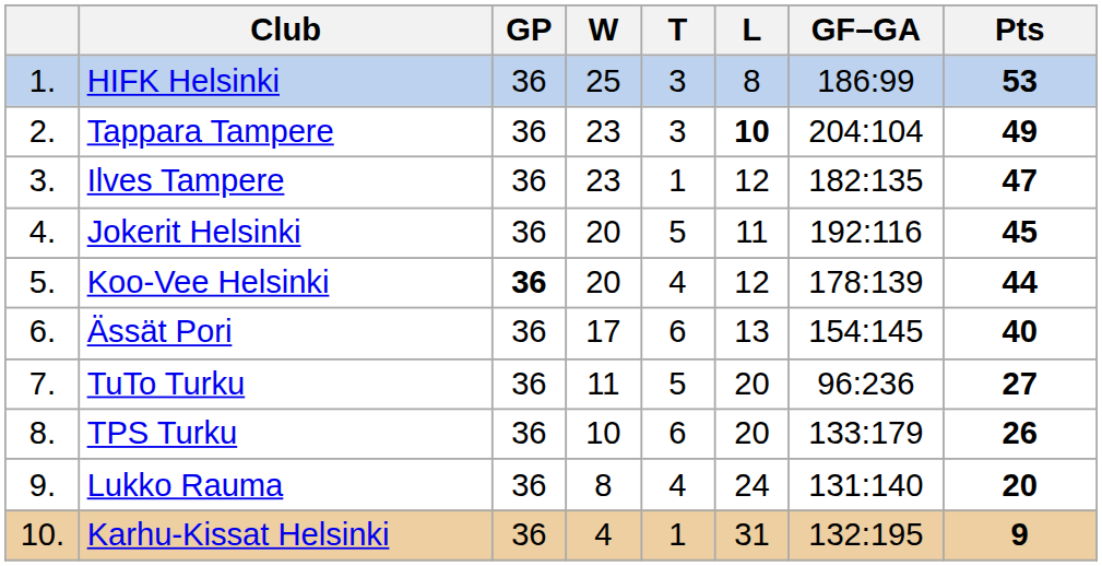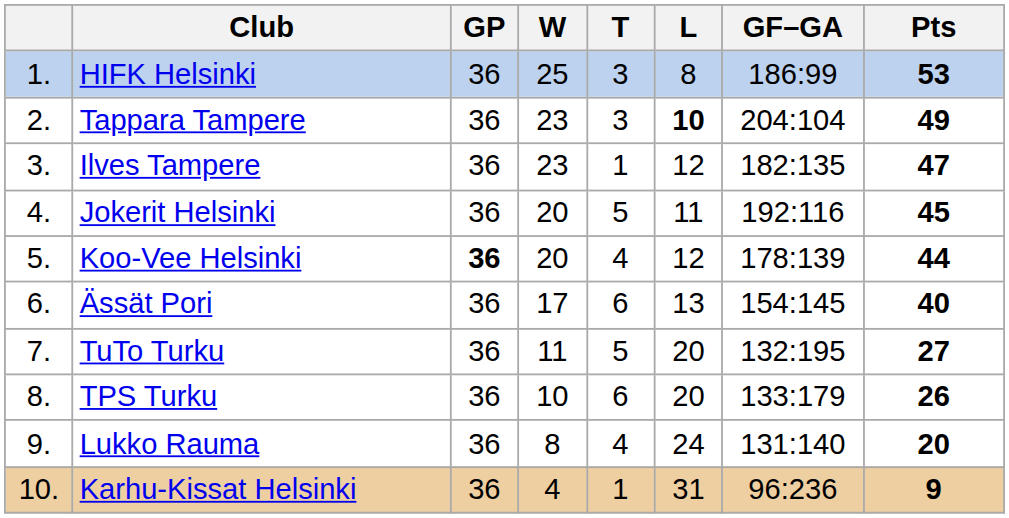 <table class="wikitable">
 <tr>
 <th width="30"></th>
 <th width="200">Club</th>
 <th width="30">GP</th>
 <th width="30">W</th>
 <th width="30">T</th>
 <th width="30">L</th>
 <th width="70">GF–GA</th>
 <th width="70">Pts</th>
 </tr>
 <tr bgcolor="#BCD2EE" align="center">
 <td>1.</td>
 <td align="left"><a href='#'>HIFK Helsinki</a></td>
 <td>36</td>
 <td>25</td>
 <td>3</td>
 <td>8</td>
 <td>186:99</td>
 <td><strong>53</strong></td>
 </tr>
 <tr bgcolor="#FFFFFF" align="center">
 <td>2.</td>
 <td align="left"><a href='#'>Tappara Tampere</a></td>
 <td>36</td>
 <td>23</td>
 <td>3</td>
 <td><strong>10</strong></td>
 <td>204:104</td>
 <td><strong>49</strong></td>
 </tr>
 <tr bgcolor="#FFFFFF" align="center">
 <td>3.</td>
 <td align="left"><a href='#'>Ilves Tampere</a></td>
 <td>36</td>
 <td>23</td>
 <td>1</td>
 <td>12</td>
 <td>182:135</td>
 <td><strong>47</strong></td>
 </tr>
 <tr bgcolor="#FFFFFF" align="center">
 <td>4.</td>
 <td align="left"><a href='#'>Jokerit Helsinki</a></td>
 <td>36</td>
 <td>20</td>
 <td>5</td>
 <td>11</td>
 <td>192:116</td>
 <td><strong>45</strong></td>
 </tr>
 <tr bgcolor="#FFFFFF" align="center">
 <td>5.</td>
 <td align="left"><a href='#'>Koo-Vee Helsinki</a></td>
 <td><strong>36</strong></td>
 <td>20</td>
 <td>4</td>
 <td>12</td>
 <td>178:139</td>
 <td><strong>44</strong></td>
 </tr>
 <tr bgcolor="#FFFFFF" align="center">
 <td>6.</td>
 <td align="left"><a href='#'>Ässät Pori</a></td>
 <td>36</td>
 <td>17</td>
 <td>6</td>
 <td>13</td>
 <td>154:145</td>
 <td><strong>40</strong></td>
 </tr>
 <tr bgcolor="#FFFFFF" align="center">
 <td>7.</td>
 <td align="left"><a href='#'>TuTo Turku</a></td>
 <td>36</td>
 <td>11</td>
 <td>5</td>
 <td>20</td>
-<td>96:236</td>
+<td>132:195</td>
 <td><strong>27</strong></td>
 </tr>
 <tr bgcolor="#FFFFFF" align="center">
 <td>8.</td>
 <td align="left"><a href='#'>TPS Turku</a></td>
 <td>36</td>
 <td>10</td>
 <td>6</td>
 <td>20</td>
 <td>133:179</td>
 <td><strong>26</strong></td>
 </tr>
 <tr bgcolor="#FFFFFF" align="center">
 <td>9.</td>
 <td align="left"><a href='#'>Lukko Rauma</a></td>
 <td>36</td>
 <td>8</td>
 <td>4</td>
 <td>24</td>
 <td>131:140</td>
 <td><strong>20</strong></td>
 </tr>
 <tr bgcolor="#EECFA1" align="center">
 <td>10.</td>
 <td align="left"><a href='#'>Karhu-Kissat Helsinki</a> </td>
 <td>36</td>
 <td>4</td>
 <td>1</td>
 <td>31</td>
-<td>132:195</td>
+<td>96:236</td>
 <td><strong>9</strong></td>
 </tr>
 </table>
